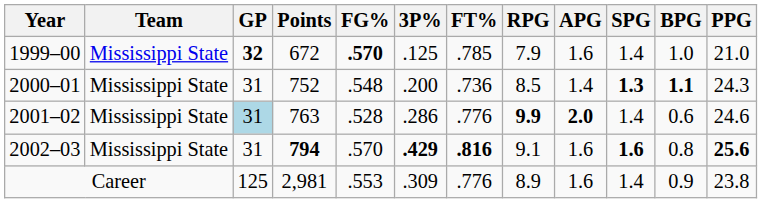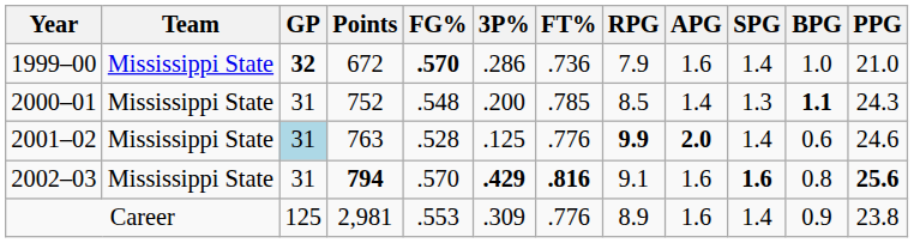 <table class="wikitable"; style="text-align:center";>
 <tr>
 <th>Year</th>
 <th>Team</th>
 <th>GP</th>
 <th>Points</th>
 <th>FG%</th>
 <th>3P%</th>
 <th>FT%</th>
 <th>RPG</th>
 <th>APG</th>
 <th>SPG</th>
 <th>BPG</th>
 <th>PPG</th>
 </tr>
 <tr>
 <td>1999–00</td>
 <td><a href='#'>Mississippi State</a></td>
 <td><strong>32</strong></td>
 <td>672</td>
 <td><strong>.570</strong></td>
-<td>.125</td>
-<td>.785</td>
+<td>.286</td>
+<td>.736</td>
 <td>7.9</td>
 <td>1.6</td>
 <td>1.4</td>
 <td>1.0</td>
 <td>21.0</td>
 </tr>
 <tr>
 <td>2000–01</td>
 <td>Mississippi State</td>
 <td>31</td>
 <td>752</td>
 <td>.548</td>
 <td>.200</td>
-<td>.736</td>
+<td>.785</td>
 <td>8.5</td>
 <td>1.4</td>
-<td><strong>1.3</strong></td>
+<td>1.3</td>
 <td><strong>1.1</strong></td>
 <td>24.3</td>
 </tr>
 <tr>
 <td>2001–02</td>
 <td>Mississippi State</td>
 <td style="background: lightblue;">31</td>
 <td>763</td>
 <td>.528</td>
-<td>.286</td>
+<td>.125</td>
 <td>.776</td>
 <td><strong>9.9</strong></td>
 <td><strong>2.0</strong></td>
 <td>1.4</td>
 <td>0.6</td>
 <td>24.6</td>
 </tr>
 <tr>
 <td>2002–03</td>
 <td>Mississippi State</td>
 <td>31</td>
 <td><strong>794</strong></td>
 <td>.570</td>
 <td><strong>.429</strong></td>
 <td><strong>.816</strong></td>
 <td>9.1</td>
 <td>1.6</td>
 <td><strong>1.6</strong></td>
 <td>0.8</td>
 <td><strong>25.6</strong></td>
 </tr>
 <tr>
 <td colspan=2; align=center>Career</td>
 <td>125</td>
 <td>2,981</td>
 <td>.553</td>
 <td>.309</td>
 <td>.776</td>
 <td>8.9</td>
 <td>1.6</td>
 <td>1.4</td>
 <td>0.9</td>
 <td>23.8</td>
 </tr>
 </table>
